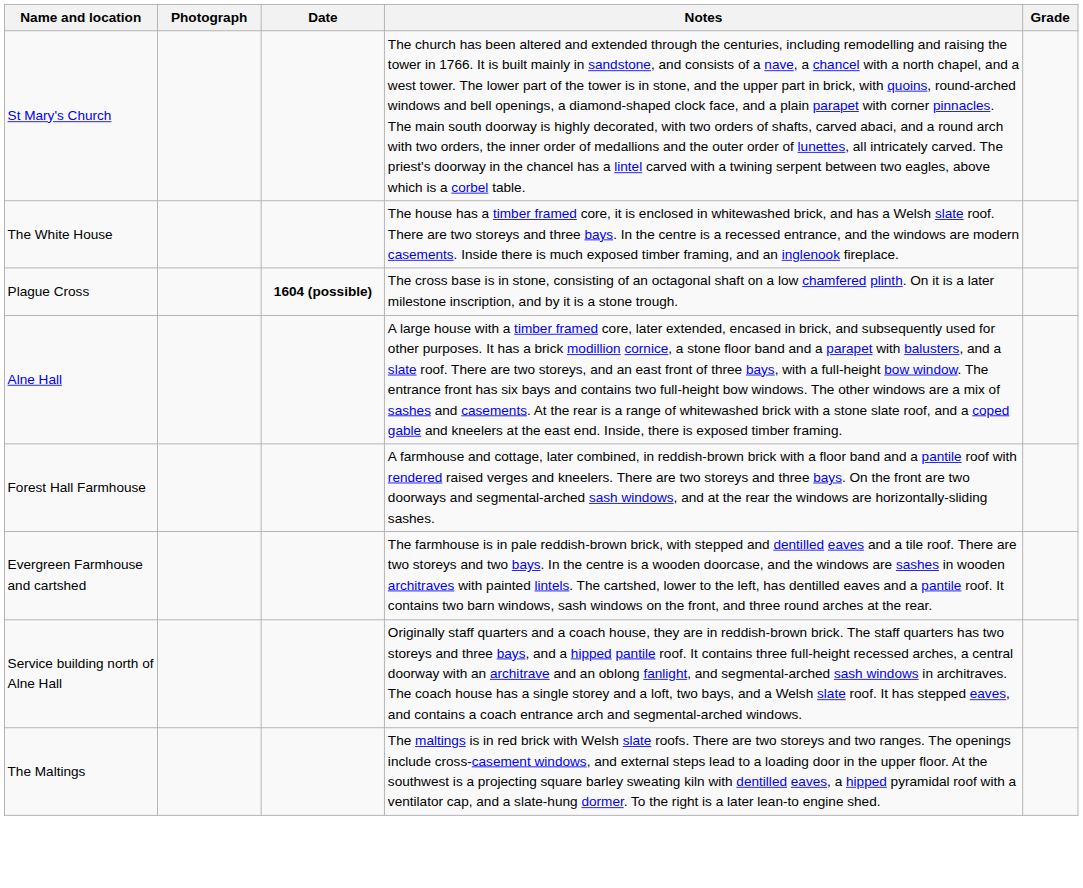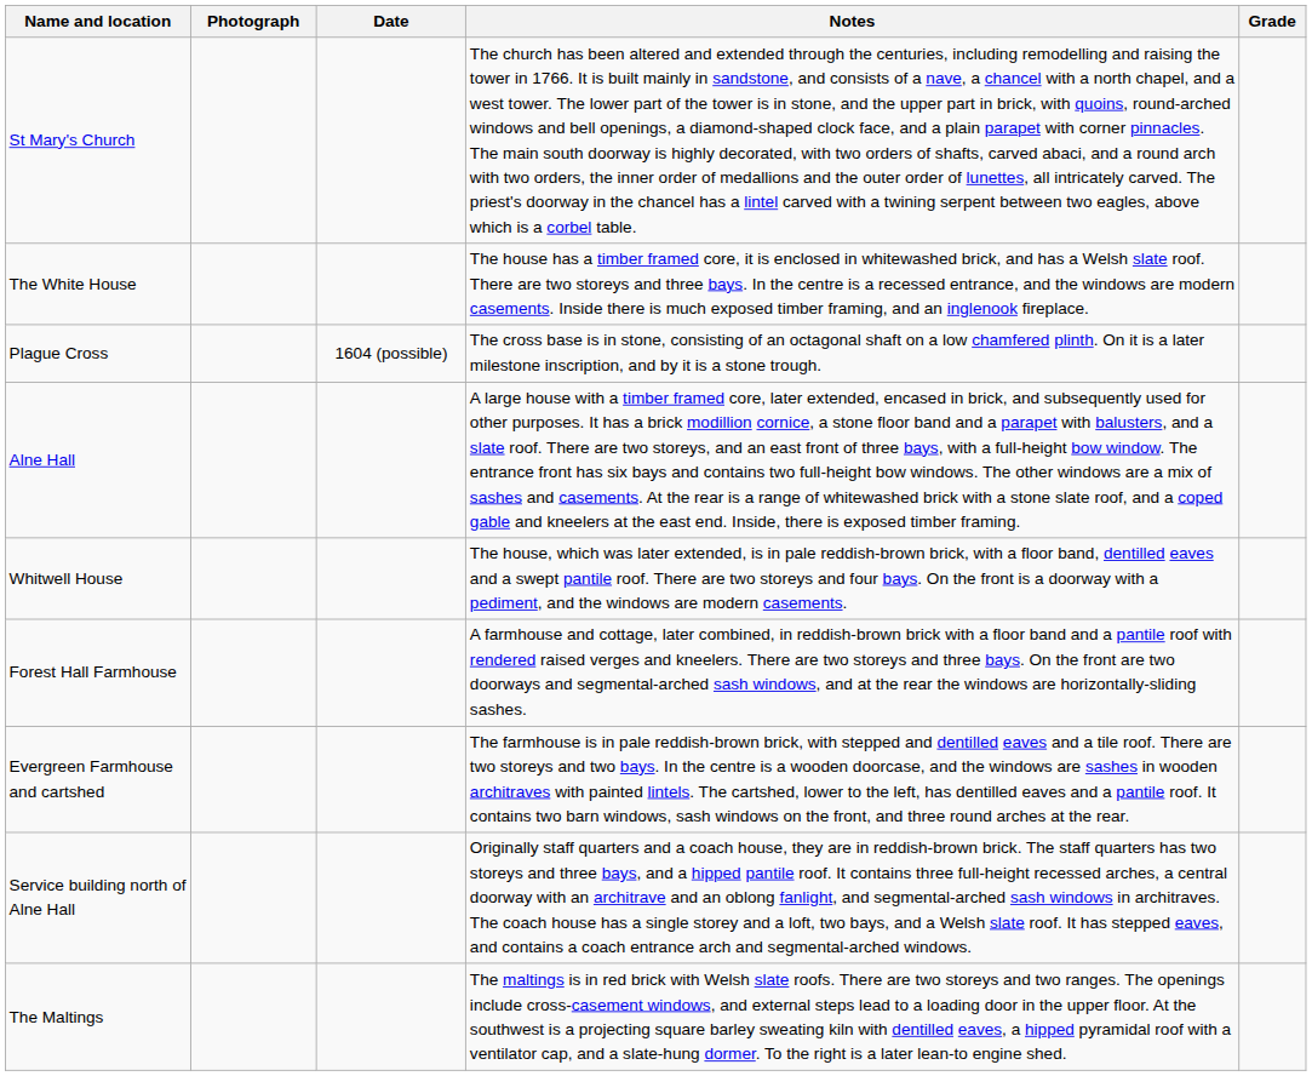 <table class="wikitable sortable plainrowheaders" style="width:100%; border:0px; text-align:left; line-height:150%">
 <tr>
 <th scope="col"  style="width:150px">Name and location</th>
 <th scope="col"  style="width:100px" class="unsortable">Photograph</th>
 <th scope="col"  style="width:120px">Date</th>
 <th scope="col"  style="width:650px" class="unsortable">Notes</th>
 <th scope="col"  style="width:50px">Grade</th>
 </tr>
 <tr>
 <td><a href='#'>St Mary's Church</a><br><small></small></td>
 <td></td>
 <td align="center"></td>
 <td>The church has been altered and extended through the centuries, including remodelling and raising the tower in 1766.  It is built mainly in <a href='#'>sandstone</a>, and consists of a <a href='#'>nave</a>, a <a href='#'>chancel</a> with a north chapel, and a west tower.  The lower part of the tower is in stone, and the upper part in brick, with <a href='#'>quoins</a>, round-arched windows and bell openings, a diamond-shaped clock face, and a plain <a href='#'>parapet</a> with corner <a href='#'>pinnacles</a>.  The main south doorway is highly decorated, with two orders of shafts, carved abaci, and a round arch with two orders, the inner order of medallions and the outer order of <a href='#'>lunettes</a>, all intricately carved.  The priest's doorway in the chancel has a <a href='#'>lintel</a> carved with a twining serpent between two eagles, above which is a <a href='#'>corbel</a> table.</td>
 <td align="center" ></td>
 </tr>
 <tr>
 <td>The White House<br><small></small></td>
 <td></td>
 <td align="center"></td>
 <td>The house has a <a href='#'>timber framed</a> core, it is enclosed in whitewashed brick, and has a Welsh <a href='#'>slate</a> roof.  There are two storeys and three <a href='#'>bays</a>.  In the centre is a recessed entrance, and the windows are modern <a href='#'>casements</a>.  Inside there is much exposed timber framing, and an <a href='#'>inglenook</a> fireplace.</td>
 <td align="center" ></td>
 </tr>
 <tr>
 <td>Plague Cross<br><small></small></td>
 <td></td>
-<td align="center"><strong>1604 (possible)</strong></td>
+<td align="center">1604 (possible)</td>
 <td>The cross base is in stone, consisting of an octagonal shaft on a low <a href='#'>chamfered</a> <a href='#'>plinth</a>.  On it is a later milestone inscription, and by it is a stone trough.</td>
 <td align="center" ></td>
 </tr>
 <tr>
 <td><a href='#'>Alne Hall</a><br><small></small></td>
 <td></td>
 <td align="center"></td>
 <td>A large house with a <a href='#'>timber framed</a> core, later extended, encased in brick, and subsequently used for other purposes.  It has a brick <a href='#'>modillion</a> <a href='#'>cornice</a>, a stone floor band and a <a href='#'>parapet</a> with <a href='#'>balusters</a>, and a <a href='#'>slate</a> roof.  There are two storeys, and an east front of three <a href='#'>bays</a>, with a full-height <a href='#'>bow window</a>.  The entrance front has six bays and contains two full-height bow windows.  The other windows are a mix of <a href='#'>sashes</a> and <a href='#'>casements</a>.  At the rear is a range of whitewashed brick with a stone slate roof, and a <a href='#'>coped</a> <a href='#'>gable</a> and kneelers at the east end.  Inside, there is exposed timber framing.</td>
+<td align="center" ></td>
+</tr>
+<tr>
+<td>Whitwell House<br><small></small></td>
+<td></td>
+<td align="center"></td>
+<td>The house, which was later extended, is in pale reddish-brown brick, with a floor band, <a href='#'>dentilled</a> <a href='#'>eaves</a> and a swept <a href='#'>pantile</a> roof.  There are two storeys and four <a href='#'>bays</a>.  On the front is a doorway with a <a href='#'>pediment</a>, and the windows are modern <a href='#'>casements</a>.</td>
 <td align="center" ></td>
 </tr>
 <tr>
 <td>Forest Hall Farmhouse<br><small></small></td>
 <td></td>
 <td align="center"></td>
 <td>A farmhouse and cottage, later combined, in reddish-brown brick with a floor band and a <a href='#'>pantile</a> roof with <a href='#'>rendered</a> raised verges and kneelers.  There are two storeys and three <a href='#'>bays</a>.  On the front are two doorways and segmental-arched <a href='#'>sash windows</a>, and at the rear the windows are horizontally-sliding sashes.</td>
 <td align="center" ></td>
 </tr>
 <tr>
 <td>Evergreen Farmhouse and cartshed<br><small></small></td>
 <td></td>
 <td align="center"></td>
 <td>The farmhouse is in pale reddish-brown brick, with stepped and <a href='#'>dentilled</a> <a href='#'>eaves</a> and a tile roof.  There are two storeys and two <a href='#'>bays</a>.  In the centre is a wooden doorcase, and the windows are <a href='#'>sashes</a> in wooden <a href='#'>architraves</a> with painted <a href='#'>lintels</a>.  The cartshed, lower to the left, has dentilled eaves and a <a href='#'>pantile</a> roof.  It contains two barn windows, sash windows on the front, and three round arches at the rear.</td>
 <td align="center" ></td>
 </tr>
 <tr>
 <td>Service building north of Alne Hall<br><small></small></td>
 <td></td>
 <td align="center"></td>
 <td>Originally staff quarters and a coach house, they are in reddish-brown brick.  The staff quarters has two storeys and three <a href='#'>bays</a>, and a <a href='#'>hipped</a> <a href='#'>pantile</a> roof.  It contains three full-height recessed arches, a central doorway with an <a href='#'>architrave</a> and an oblong <a href='#'>fanlight</a>, and segmental-arched <a href='#'>sash windows</a> in architraves.  The coach house has a single storey and a loft, two bays, and a Welsh <a href='#'>slate</a> roof.  It has stepped <a href='#'>eaves</a>, and contains a coach entrance arch and segmental-arched windows.</td>
 <td align="center" ></td>
 </tr>
 <tr>
 <td>The Maltings<br><small></small></td>
 <td></td>
 <td align="center"></td>
 <td>The <a href='#'>maltings</a> is in red brick with Welsh <a href='#'>slate</a> roofs.  There are two storeys and two ranges.  The openings include cross-<a href='#'>casement windows</a>, and external steps lead to a loading door in the upper floor.  At the southwest is a projecting square barley sweating kiln with <a href='#'>dentilled</a> <a href='#'>eaves</a>, a <a href='#'>hipped</a> pyramidal roof with a ventilator cap, and a slate-hung <a href='#'>dormer</a>.  To the right is a later lean-to engine shed.</td>
 <td align="center" ></td>
 </tr>
 <tr>
 </tr>
 </table>
